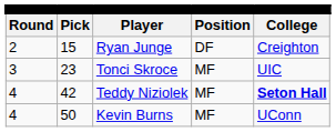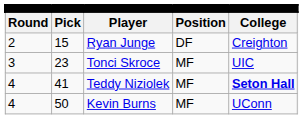 <table class="wikitable sortable" style="text-align:center; font-size:90%; text-align:left;">
 <tr style="border-spacing: 2px; border: 2px solid black;">
 <td colspan="7" bgcolor="#000000" color="#000000" border="#FED000" align="center"><strong></strong></td>
 </tr>
 <tr>
 <th><strong>Round</strong></th>
 <th><strong>Pick</strong></th>
 <th><strong>Player</strong></th>
 <th><strong>Position</strong></th>
 <th><strong>College</strong></th>
 </tr>
 <tr>
 <td>2</td>
 <td>15</td>
 <td> <a href='#'>Ryan Junge</a></td>
 <td>DF</td>
 <td><a href='#'>Creighton</a></td>
 </tr>
 <tr>
 <td>3</td>
 <td>23</td>
 <td> <a href='#'>Tonci Skroce</a></td>
 <td>MF</td>
 <td><a href='#'>UIC</a></td>
 </tr>
 <tr>
 <td>4</td>
-<td>42</td>
+<td>41</td>
 <td> <a href='#'>Teddy Niziolek</a></td>
 <td>MF</td>
 <td><strong><a href='#'>Seton Hall</a></strong></td>
 </tr>
 <tr>
 <td>4</td>
 <td>50</td>
 <td> <a href='#'>Kevin Burns</a></td>
 <td>MF</td>
 <td><a href='#'>UConn</a></td>
 </tr>
 </table>
